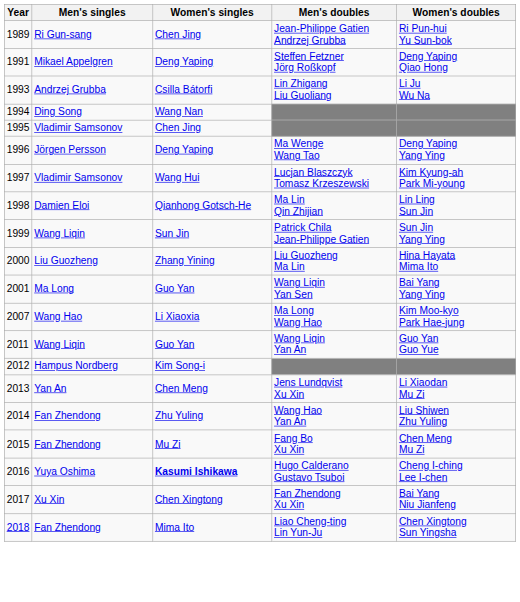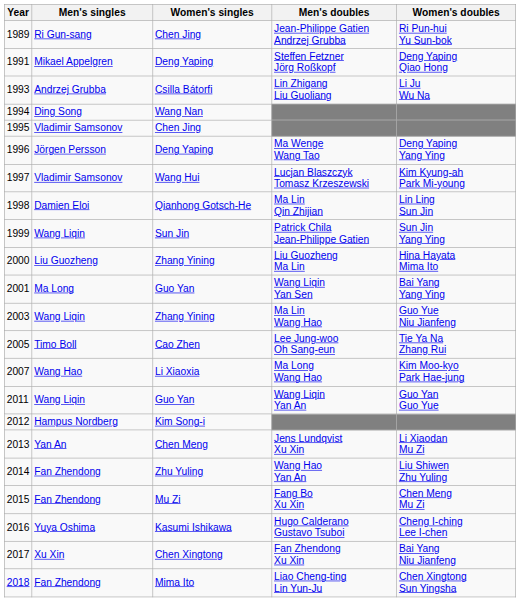 <table class="wikitable" style="text-align: left; width: 800px;">
 <tr>
 <th width="20">Year</th>
 <th width="280">Men's singles</th>
 <th width="280">Women's singles</th>
 <th width="280">Men's doubles</th>
 <th width="280">Women's doubles</th>
 </tr>
 <tr>
 <td>1989</td>
 <td> <a href='#'>Ri Gun-sang</a></td>
 <td> <a href='#'>Chen Jing</a></td>
 <td> <a href='#'>Jean-Philippe Gatien</a><br> <a href='#'>Andrzej Grubba</a></td>
 <td> <a href='#'>Ri Pun-hui</a><br> <a href='#'>Yu Sun-bok</a></td>
 </tr>
 <tr>
 <td>1991</td>
 <td> <a href='#'>Mikael Appelgren</a></td>
 <td> <a href='#'>Deng Yaping</a></td>
 <td> <a href='#'>Steffen Fetzner</a><br> <a href='#'>Jörg Roßkopf</a></td>
 <td> <a href='#'>Deng Yaping</a><br> <a href='#'>Qiao Hong</a></td>
 </tr>
 <tr>
 <td>1993</td>
 <td> <a href='#'>Andrzej Grubba</a></td>
 <td> <a href='#'>Csilla Bátorfi</a></td>
 <td> <a href='#'>Lin Zhigang</a><br> <a href='#'>Liu Guoliang</a></td>
 <td> <a href='#'>Li Ju</a><br> <a href='#'>Wu Na</a></td>
 </tr>
 <tr>
 <td>1994</td>
 <td> <a href='#'>Ding Song</a></td>
 <td> <a href='#'>Wang Nan</a></td>
 <td bgcolor=gray></td>
 <td bgcolor=gray></td>
 </tr>
 <tr>
 <td>1995</td>
 <td> <a href='#'>Vladimir Samsonov</a></td>
 <td> <a href='#'>Chen Jing</a></td>
 <td bgcolor=gray></td>
 <td bgcolor=gray></td>
 </tr>
 <tr>
 <td>1996</td>
 <td> <a href='#'>Jörgen Persson</a></td>
 <td> <a href='#'>Deng Yaping</a></td>
 <td> <a href='#'>Ma Wenge</a><br> <a href='#'>Wang Tao</a></td>
 <td> <a href='#'>Deng Yaping</a><br> <a href='#'>Yang Ying</a></td>
 </tr>
 <tr>
 <td>1997</td>
 <td> <a href='#'>Vladimir Samsonov</a></td>
 <td> <a href='#'>Wang Hui</a></td>
 <td> <a href='#'>Lucjan Blaszczyk</a><br> <a href='#'>Tomasz Krzeszewski</a></td>
 <td> <a href='#'>Kim Kyung-ah</a><br> <a href='#'>Park Mi-young</a></td>
 </tr>
 <tr>
 <td>1998</td>
 <td> <a href='#'>Damien Eloi</a></td>
 <td> <a href='#'>Qianhong Gotsch-He</a></td>
 <td> <a href='#'>Ma Lin</a><br> <a href='#'>Qin Zhijian</a></td>
 <td> <a href='#'>Lin Ling</a><br> <a href='#'>Sun Jin</a></td>
 </tr>
 <tr>
 <td>1999</td>
 <td> <a href='#'>Wang Liqin</a></td>
 <td> <a href='#'>Sun Jin</a></td>
 <td> <a href='#'>Patrick Chila</a><br> <a href='#'>Jean-Philippe Gatien</a></td>
 <td> <a href='#'>Sun Jin</a><br> <a href='#'>Yang Ying</a></td>
 </tr>
 <tr>
 <td>2000</td>
 <td> <a href='#'>Liu Guozheng</a></td>
 <td> <a href='#'>Zhang Yining</a></td>
 <td> <a href='#'>Liu Guozheng</a><br> <a href='#'>Ma Lin</a></td>
 <td> <a href='#'>Hina Hayata</a><br> <a href='#'>Mima Ito</a></td>
 </tr>
 <tr>
 <td>2001</td>
 <td> <a href='#'>Ma Long</a></td>
 <td> <a href='#'>Guo Yan</a></td>
 <td> <a href='#'>Wang Liqin</a><br> <a href='#'>Yan Sen</a></td>
 <td> <a href='#'>Bai Yang</a><br> <a href='#'>Yang Ying</a></td>
 </tr>
 <tr>
+<td>2003</td>
+<td> <a href='#'>Wang Liqin</a></td>
+<td> <a href='#'>Zhang Yining</a></td>
+<td> <a href='#'>Ma Lin</a><br> <a href='#'>Wang Hao</a></td>
+<td> <a href='#'>Guo Yue</a><br> <a href='#'>Niu Jianfeng</a></td>
+</tr>
+<tr>
+<td>2005</td>
+<td> <a href='#'>Timo Boll</a></td>
+<td> <a href='#'>Cao Zhen</a></td>
+<td> <a href='#'>Lee Jung-woo</a><br> <a href='#'>Oh Sang-eun</a></td>
+<td> <a href='#'>Tie Ya Na</a><br> <a href='#'>Zhang Rui</a></td>
+</tr>
+<tr>
 <td>2007</td>
 <td> <a href='#'>Wang Hao</a></td>
 <td> <a href='#'>Li Xiaoxia</a></td>
 <td> <a href='#'>Ma Long</a><br> <a href='#'>Wang Hao</a></td>
 <td> <a href='#'>Kim Moo-kyo</a><br> <a href='#'>Park Hae-jung</a></td>
 </tr>
 <tr>
 <td>2011</td>
 <td> <a href='#'>Wang Liqin</a></td>
 <td> <a href='#'>Guo Yan</a></td>
 <td> <a href='#'>Wang Liqin</a><br> <a href='#'>Yan An</a></td>
 <td> <a href='#'>Guo Yan</a><br> <a href='#'>Guo Yue</a></td>
 </tr>
 <tr>
 <td>2012</td>
 <td> <a href='#'>Hampus Nordberg</a></td>
 <td> <a href='#'>Kim Song-i</a></td>
 <td bgcolor=gray></td>
 <td bgcolor=gray></td>
 </tr>
 <tr>
 <td>2013</td>
 <td> <a href='#'>Yan An</a></td>
 <td> <a href='#'>Chen Meng</a></td>
 <td> <a href='#'>Jens Lundqvist</a><br> <a href='#'>Xu Xin</a></td>
 <td> <a href='#'>Li Xiaodan</a><br> <a href='#'>Mu Zi</a></td>
 </tr>
 <tr>
 <td>2014</td>
 <td> <a href='#'>Fan Zhendong</a></td>
 <td> <a href='#'>Zhu Yuling</a></td>
 <td> <a href='#'>Wang Hao</a><br> <a href='#'>Yan An</a></td>
 <td> <a href='#'>Liu Shiwen</a><br> <a href='#'>Zhu Yuling</a></td>
 </tr>
 <tr>
 <td>2015</td>
 <td> <a href='#'>Fan Zhendong</a></td>
 <td> <a href='#'>Mu Zi</a></td>
 <td> <a href='#'>Fang Bo</a><br> <a href='#'>Xu Xin</a></td>
 <td> <a href='#'>Chen Meng</a><br> <a href='#'>Mu Zi</a></td>
 </tr>
 <tr>
 <td>2016</td>
 <td> <a href='#'>Yuya Oshima</a></td>
-<td><strong> <a href='#'>Kasumi Ishikawa</a></strong></td>
+<td> <a href='#'>Kasumi Ishikawa</a></td>
 <td> <a href='#'>Hugo Calderano</a><br> <a href='#'>Gustavo Tsuboi</a></td>
 <td> <a href='#'>Cheng I-ching</a><br> <a href='#'>Lee I-chen</a></td>
 </tr>
 <tr>
 <td>2017</td>
 <td> <a href='#'>Xu Xin</a></td>
 <td> <a href='#'>Chen Xingtong</a></td>
 <td> <a href='#'>Fan Zhendong</a><br> <a href='#'>Xu Xin</a></td>
 <td> <a href='#'>Bai Yang</a><br> <a href='#'>Niu Jianfeng</a></td>
 </tr>
 <tr>
 <td><a href='#'>2018</a></td>
 <td> <a href='#'>Fan Zhendong</a></td>
 <td> <a href='#'>Mima Ito</a></td>
 <td> <a href='#'>Liao Cheng-ting</a><br> <a href='#'>Lin Yun-Ju</a></td>
 <td> <a href='#'>Chen Xingtong</a><br> <a href='#'>Sun Yingsha</a></td>
 </tr>
 </table>
